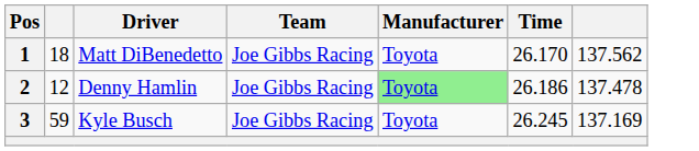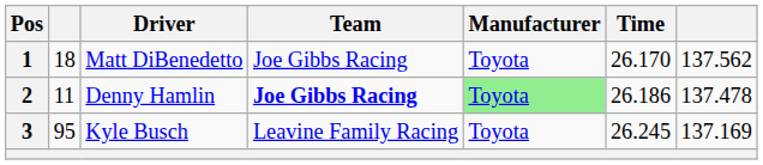 <table class="wikitable" style="font-size:95%">
 <tr>
 <th>Pos</th>
 <th></th>
 <th>Driver</th>
 <th>Team</th>
 <th>Manufacturer</th>
 <th>Time</th>
 <th></th>
 </tr>
 <tr>
 <th>1</th>
 <td>18</td>
 <td><a href='#'>Matt DiBenedetto</a></td>
 <td><a href='#'>Joe Gibbs Racing</a></td>
 <td><a href='#'>Toyota</a></td>
 <td>26.170</td>
 <td>137.562</td>
 </tr>
 <tr>
 <th>2</th>
-<td>12</td>
+<td>11</td>
 <td><a href='#'>Denny Hamlin</a></td>
-<td><a href='#'>Joe Gibbs Racing</a></td>
+<td><strong><a href='#'>Joe Gibbs Racing</a></strong></td>
 <td style="background: lightgreen;"><a href='#'>Toyota</a></td>
 <td>26.186</td>
 <td>137.478</td>
 </tr>
 <tr>
 <th>3</th>
-<td>59</td>
+<td>95</td>
 <td><a href='#'>Kyle Busch</a></td>
-<td><a href='#'>Joe Gibbs Racing</a></td>
+<td><a href='#'>Leavine Family Racing</a></td>
 <td><a href='#'>Toyota</a></td>
 <td>26.245</td>
 <td>137.169</td>
 </tr>
 <tr>
 <th colspan="7"></th>
 </tr>
 </table>
